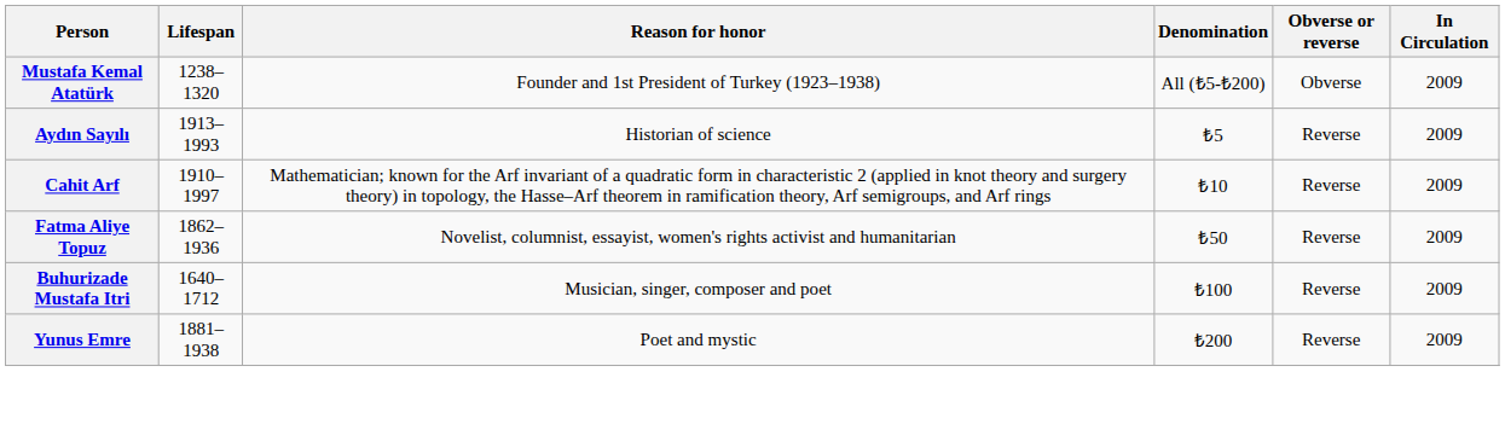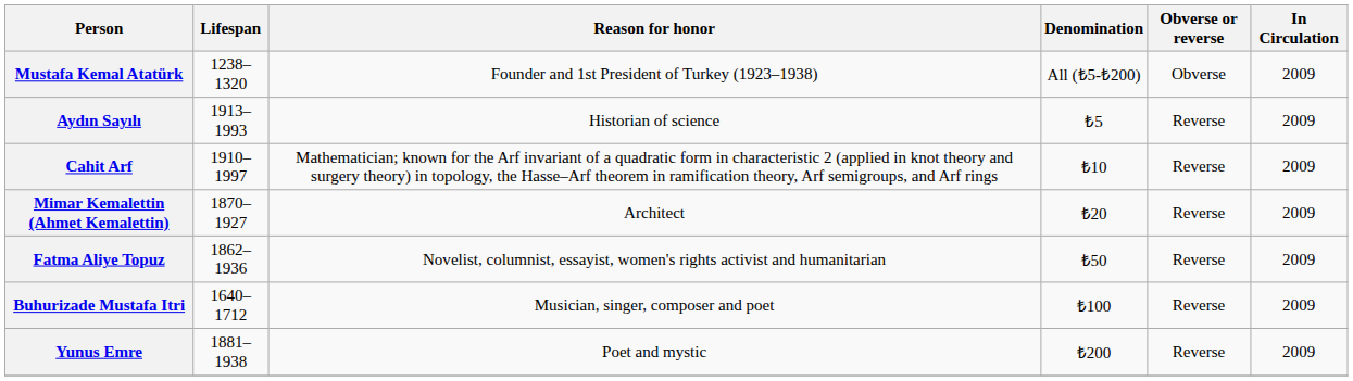 <table class="wikitable" style="font-size: 95%; text-align:center;">
 <tr>
 <th>Person</th>
 <th>Lifespan</th>
 <th>Reason for honor</th>
 <th>Denomination</th>
 <th>Obverse or reverse</th>
 <th>In Circulation</th>
 </tr>
 <tr>
 <th><a href='#'>Mustafa Kemal Atatürk</a></th>
 <td>1238–1320</td>
 <td>Founder and 1st President of Turkey (1923–1938)</td>
 <td>All (₺5-₺200)</td>
 <td>Obverse</td>
 <td>2009</td>
 </tr>
 <tr>
 <th><a href='#'>Aydın Sayılı</a></th>
 <td>1913–1993</td>
 <td>Historian of science</td>
 <td>₺5</td>
 <td>Reverse</td>
 <td>2009</td>
 </tr>
 <tr>
 <th><a href='#'>Cahit Arf</a></th>
 <td>1910–1997</td>
 <td>Mathematician; known for the Arf invariant of a quadratic form in characteristic 2 (applied in knot theory and surgery theory) in topology, the Hasse–Arf theorem in ramification theory, Arf semigroups, and Arf rings</td>
 <td>₺10</td>
 <td>Reverse</td>
 <td>2009</td>
 </tr>
 <tr>
+<th><a href='#'>Mimar Kemalettin (Ahmet Kemalettin)</a></th>
+<td>1870–1927</td>
+<td>Architect</td>
+<td>₺20</td>
+<td>Reverse</td>
+<td>2009</td>
+</tr>
+<tr>
 <th><a href='#'>Fatma Aliye Topuz</a></th>
 <td>1862–1936</td>
 <td>Novelist, columnist, essayist, women's rights activist and humanitarian</td>
 <td>₺50</td>
 <td>Reverse</td>
 <td>2009</td>
 </tr>
 <tr>
 <th><a href='#'>Buhurizade Mustafa Itri</a></th>
 <td>1640–1712</td>
 <td>Musician, singer, composer and poet</td>
 <td>₺100</td>
 <td>Reverse</td>
 <td>2009</td>
 </tr>
 <tr>
 <th><a href='#'>Yunus Emre</a></th>
 <td>1881–1938</td>
 <td>Poet and mystic</td>
 <td>₺200</td>
 <td>Reverse</td>
 <td>2009</td>
 </tr>
 <tr>
 </tr>
 </table>
